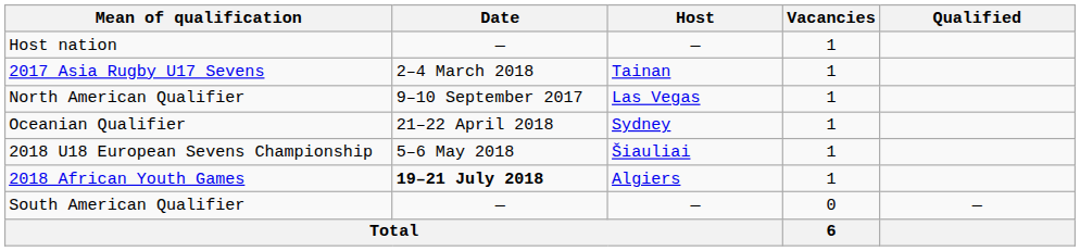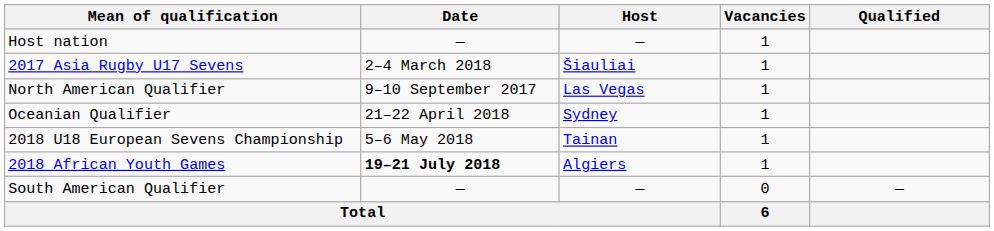 <table class="wikitable" style="max-width:850px">
 <tr>
 <th width=38%>Mean of qualification</th>
 <th width=21%>Date</th>
 <th width=17%>Host</th>
 <th width=5%>Vacancies</th>
 <th width=19%>Qualified</th>
 </tr>
 <tr>
 <td>Host nation</td>
 <td style="text-align:center;">—</td>
 <td style="text-align:center;">—</td>
 <td style="text-align:center;">1</td>
 <td></td>
 </tr>
 <tr>
 <td><a href='#'>2017 Asia Rugby U17 Sevens</a></td>
 <td>2–4 March 2018</td>
-<td> <a href='#'>Tainan</a></td>
+<td> <a href='#'>Šiauliai</a></td>
 <td style="text-align:center;">1</td>
 <td></td>
 </tr>
 <tr>
 <td>North American Qualifier</td>
 <td>9–10 September 2017</td>
 <td> <a href='#'>Las Vegas</a></td>
 <td style="text-align:center;">1</td>
 <td></td>
 </tr>
 <tr>
 <td>Oceanian Qualifier</td>
 <td>21–22 April 2018</td>
 <td> <a href='#'>Sydney</a></td>
 <td style="text-align:center;">1</td>
 <td></td>
 </tr>
 <tr>
 <td>2018 U18 European Sevens Championship</td>
 <td>5–6 May 2018</td>
-<td> <a href='#'>Šiauliai</a></td>
+<td> <a href='#'>Tainan</a></td>
 <td style="text-align:center;">1</td>
 <td></td>
 </tr>
 <tr>
 <td><a href='#'>2018 African Youth Games</a></td>
 <td><strong>19–21 July 2018</strong></td>
 <td> <a href='#'>Algiers</a></td>
 <td style="text-align:center;">1</td>
 <td></td>
 </tr>
 <tr>
 <td>South American Qualifier</td>
 <td style="text-align:center;">—</td>
 <td style="text-align:center;">—</td>
 <td style="text-align:center;">0</td>
 <td style="text-align:center;">—</td>
 </tr>
 <tr>
 <th colspan="3">Total</th>
 <th>6</th>
 <th></th>
 </tr>
 </table>
